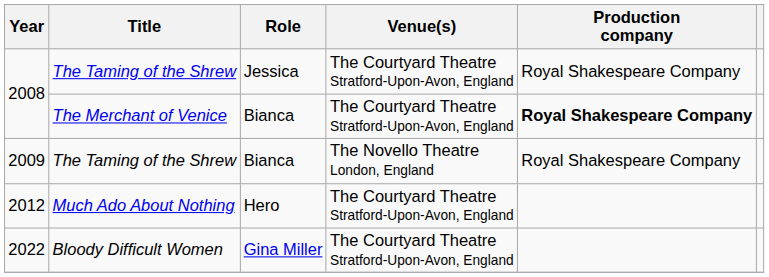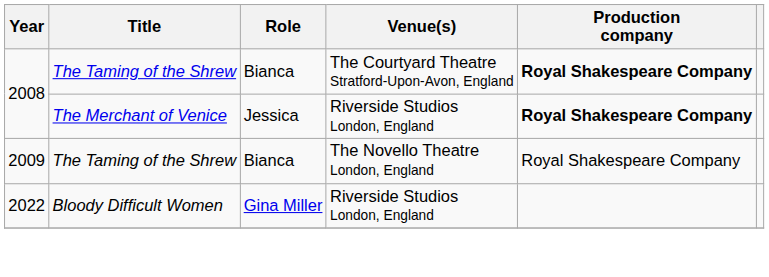 <table class="wikitable sortable">
 <tr>
 <th>Year</th>
 <th>Title</th>
 <th>Role</th>
 <th>Venue(s)</th>
 <th>Production <br> company</th>
 <th class="unsortable"></th>
 </tr>
 <tr>
 <td rowspan="2">2008</td>
 <td><em><a href='#'>The Taming of the Shrew</a></em></td>
-<td>Jessica</td>
+<td>Bianca</td>
 <td>The Courtyard Theatre <br><small>Stratford-Upon-Avon, England</small></td>
-<td>Royal Shakespeare Company</td>
+<td><strong>Royal Shakespeare Company</strong></td>
 <td></td>
 </tr>
 <tr>
 <td><em><a href='#'>The Merchant of Venice</a></em></td>
-<td>Bianca</td>
-<td>The Courtyard Theatre <br><small>Stratford-Upon-Avon, England</small></td>
+<td>Jessica</td>
+<td>Riverside Studios <br><small>London, England</small></td>
 <td><strong>Royal Shakespeare Company</strong></td>
 <td></td>
 </tr>
 <tr>
 <td>2009</td>
 <td><em>The Taming of the Shrew</em></td>
 <td>Bianca</td>
 <td>The Novello Theatre <br><small>London, England</small></td>
 <td>Royal Shakespeare Company</td>
 <td></td>
 </tr>
 <tr>
-<td>2012</td>
-<td><em><a href='#'>Much Ado About Nothing</a></em></td>
-<td>Hero</td>
-<td>The Courtyard Theatre <br><small>Stratford-Upon-Avon, England</small></td>
-<td></td>
-<td style="text-align: center;"></td>
-</tr>
-<tr>
 <td>2022</td>
 <td><em>Bloody Difficult Women</em></td>
 <td><a href='#'>Gina Miller</a></td>
-<td>The Courtyard Theatre <br><small>Stratford-Upon-Avon, England</small></td>
+<td>Riverside Studios <br><small>London, England</small></td>
 <td></td>
 <td style="text-align: center;"></td>
 </tr>
 <tr>
 </tr>
 </table>
